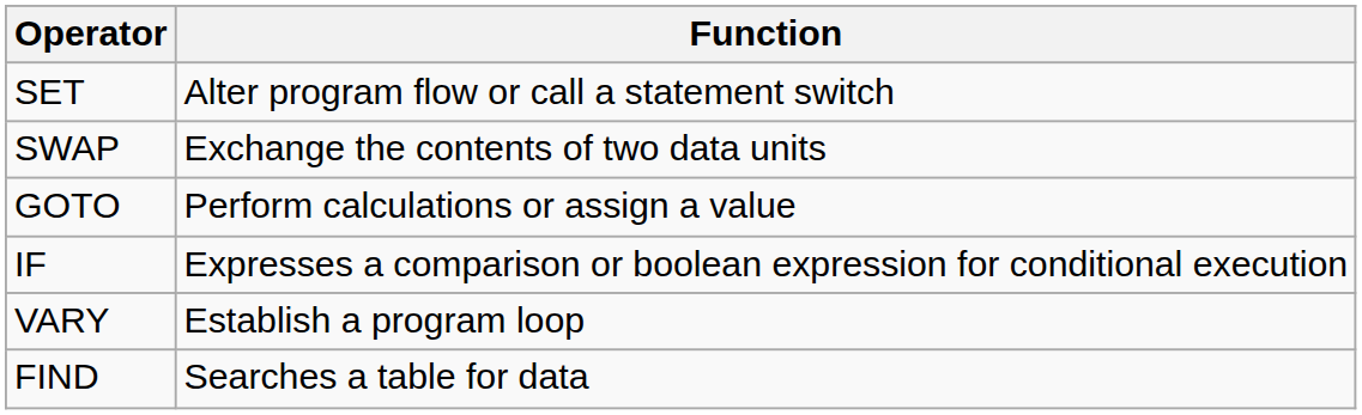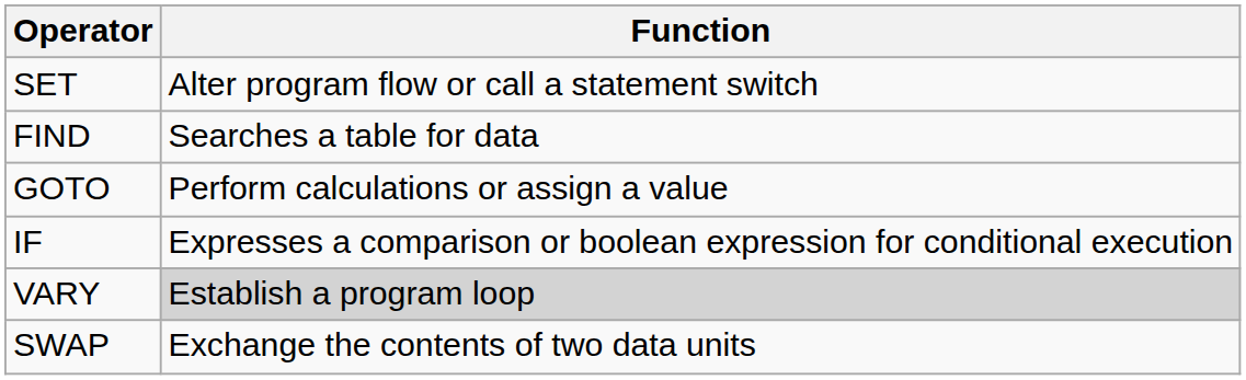 <table class="wikitable">
 <tr>
 <th>Operator</th>
 <th>Function</th>
 </tr>
 <tr>
 <td>SET</td>
 <td>Alter program flow or call a statement switch</td>
 </tr>
 <tr>
-<td>SWAP</td>
-<td>Exchange the contents of two data units</td>
+<td>FIND</td>
+<td>Searches a table for data</td>
 </tr>
 <tr>
 <td>GOTO</td>
 <td>Perform calculations or assign a value</td>
 </tr>
 <tr>
 <td>IF</td>
 <td>Expresses a comparison or boolean expression for conditional execution</td>
 </tr>
 <tr>
 <td>VARY</td>
-<td>Establish a program loop</td>
+<td style="background: lightgrey;">Establish a program loop</td>
 </tr>
 <tr>
-<td>FIND</td>
-<td>Searches a table for data</td>
+<td>SWAP</td>
+<td>Exchange the contents of two data units</td>
 </tr>
 </table>
